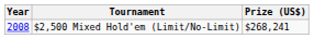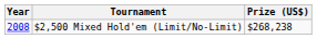 <table class = "wikitable">
 <tr>
 <th>Year</th>
 <th>Tournament</th>
 <th>Prize (US$)</th>
 </tr>
 <tr>
 <td><a href='#'>2008</a></td>
 <td>$2,500 Mixed Hold'em (Limit/No-Limit)</td>
-<td>$268,241</td>
+<td>$268,238</td>
 </tr>
 </table>
